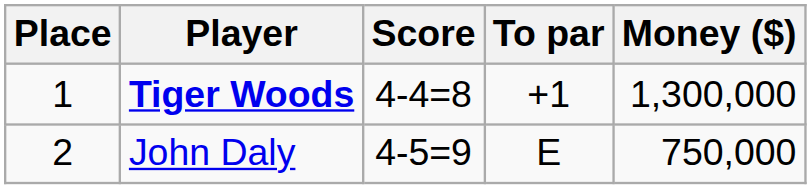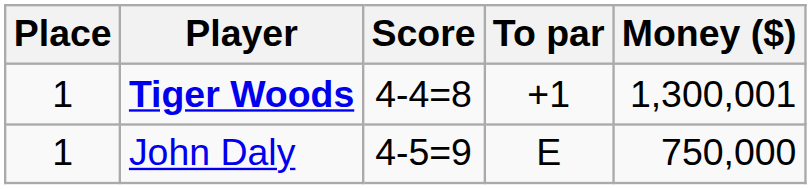 <table class="wikitable">
 <tr>
 <th>Place</th>
 <th>Player</th>
 <th>Score</th>
 <th>To par</th>
 <th>Money ($)</th>
 </tr>
 <tr>
 <td align=center>1</td>
 <td> <strong><a href='#'>Tiger Woods</a></strong></td>
 <td style="text-align:center;">4-4=8</td>
 <td align=center>+1</td>
-<td style="text-align:right;">1,300,000</td>
+<td style="text-align:right;">1,300,001</td>
 </tr>
 <tr>
-<td align=center>2</td>
+<td align=center>1</td>
 <td> <a href='#'>John Daly</a></td>
 <td style="text-align:center;">4-5=9</td>
 <td align=center>E</td>
 <td style="text-align:right;">750,000</td>
 </tr>
 </table>
